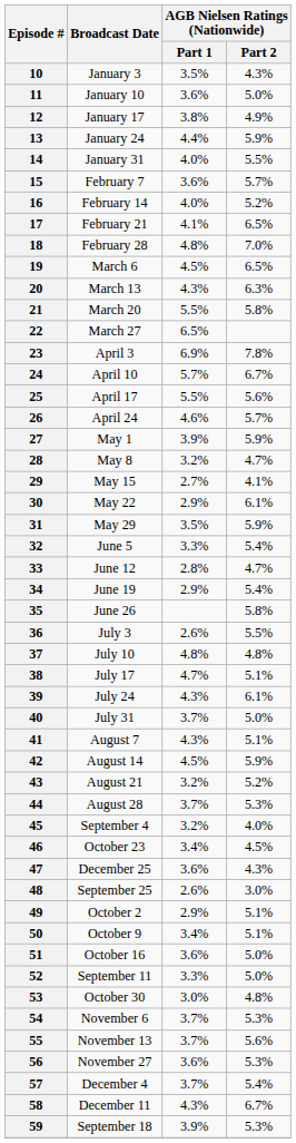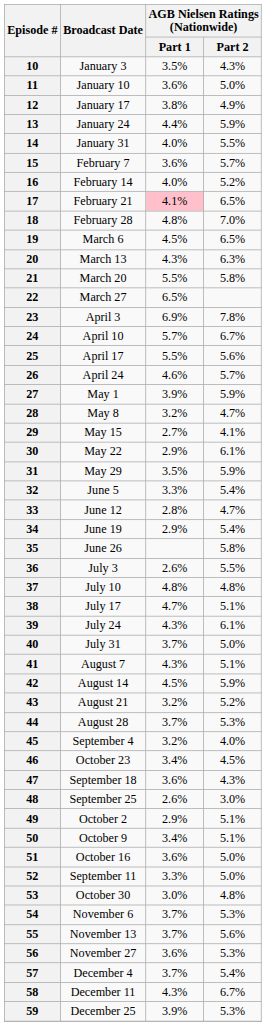 <table class="wikitable" style="text-align:center">
 <tr>
 <th rowspan="2">Episode #</th>
 <th rowspan="2">Broadcast Date</th>
 <th colspan="2">AGB Nielsen Ratings<br>(Nationwide)</th>
 </tr>
 <tr>
 <th>Part 1</th>
 <th>Part 2</th>
 </tr>
 <tr>
 <th>10</th>
 <td>January 3</td>
 <td>3.5%</td>
 <td>4.3%</td>
 </tr>
 <tr>
 <th>11</th>
 <td>January 10</td>
 <td>3.6%</td>
 <td>5.0%</td>
 </tr>
 <tr>
 <th>12</th>
 <td>January 17</td>
 <td>3.8%</td>
 <td>4.9%</td>
 </tr>
 <tr>
 <th>13</th>
 <td>January 24</td>
 <td>4.4%</td>
 <td>5.9%</td>
 </tr>
 <tr>
 <th>14</th>
 <td>January 31</td>
 <td>4.0%</td>
 <td>5.5%</td>
 </tr>
 <tr>
 <th>15</th>
 <td>February 7</td>
 <td>3.6%</td>
 <td>5.7%</td>
 </tr>
 <tr>
 <th>16</th>
 <td>February 14</td>
 <td>4.0%</td>
 <td>5.2%</td>
 </tr>
 <tr>
 <th>17</th>
 <td>February 21</td>
-<td>4.1%</td>
+<td style="background: pink;">4.1%</td>
 <td>6.5%</td>
 </tr>
 <tr>
 <th>18</th>
 <td>February 28</td>
 <td>4.8%</td>
 <td>7.0%</td>
 </tr>
 <tr>
 <th>19</th>
 <td>March 6</td>
 <td>4.5%</td>
 <td>6.5%</td>
 </tr>
 <tr>
 <th>20</th>
 <td>March 13</td>
 <td>4.3%</td>
 <td>6.3%</td>
 </tr>
 <tr>
 <th>21</th>
 <td>March 20</td>
 <td>5.5%</td>
 <td>5.8%</td>
 </tr>
 <tr>
 <th>22</th>
 <td>March 27</td>
 <td>6.5%</td>
 <td></td>
 </tr>
 <tr>
 <th>23</th>
 <td>April 3</td>
 <td>6.9%</td>
 <td>7.8%</td>
 </tr>
 <tr>
 <th>24</th>
 <td>April 10</td>
 <td>5.7%</td>
 <td>6.7%</td>
 </tr>
 <tr>
 <th>25</th>
 <td>April 17</td>
 <td>5.5%</td>
 <td>5.6%</td>
 </tr>
 <tr>
 <th>26</th>
 <td>April 24</td>
 <td>4.6%</td>
 <td>5.7%</td>
 </tr>
 <tr>
 <th>27</th>
 <td>May 1</td>
 <td>3.9%</td>
 <td>5.9%</td>
 </tr>
 <tr>
 <th>28</th>
 <td>May 8</td>
 <td>3.2%</td>
 <td>4.7%</td>
 </tr>
 <tr>
 <th>29</th>
 <td>May 15</td>
 <td>2.7%</td>
 <td>4.1%</td>
 </tr>
 <tr>
 <th>30</th>
 <td>May 22</td>
 <td>2.9%</td>
 <td>6.1%</td>
 </tr>
 <tr>
 <th>31</th>
 <td>May 29</td>
 <td>3.5%</td>
 <td>5.9%</td>
 </tr>
 <tr>
 <th>32</th>
 <td>June 5</td>
 <td>3.3%</td>
 <td>5.4%</td>
 </tr>
 <tr>
 <th>33</th>
 <td>June 12</td>
 <td>2.8%</td>
 <td>4.7%</td>
 </tr>
 <tr>
 <th>34</th>
 <td>June 19</td>
 <td>2.9%</td>
 <td>5.4%</td>
 </tr>
 <tr>
 <th>35</th>
 <td>June 26</td>
 <td></td>
 <td>5.8%</td>
 </tr>
 <tr>
 <th>36</th>
 <td>July 3</td>
 <td>2.6%</td>
 <td>5.5%</td>
 </tr>
 <tr>
 <th>37</th>
 <td>July 10</td>
 <td>4.8%</td>
 <td>4.8%</td>
 </tr>
 <tr>
 <th>38</th>
 <td>July 17</td>
 <td>4.7%</td>
 <td>5.1%</td>
 </tr>
 <tr>
 <th>39</th>
 <td>July 24</td>
 <td>4.3%</td>
 <td>6.1%</td>
 </tr>
 <tr>
 <th>40</th>
 <td>July 31</td>
 <td>3.7%</td>
 <td>5.0%</td>
 </tr>
 <tr>
 <th>41</th>
 <td>August 7</td>
 <td>4.3%</td>
 <td>5.1%</td>
 </tr>
 <tr>
 <th>42</th>
 <td>August 14</td>
 <td>4.5%</td>
 <td>5.9%</td>
 </tr>
 <tr>
 <th>43</th>
 <td>August 21</td>
 <td>3.2%</td>
 <td>5.2%</td>
 </tr>
 <tr>
 <th>44</th>
 <td>August 28</td>
 <td>3.7%</td>
 <td>5.3%</td>
 </tr>
 <tr>
 <th>45</th>
 <td>September 4</td>
 <td>3.2%</td>
 <td>4.0%</td>
 </tr>
 <tr>
 <th>46</th>
 <td>October 23</td>
 <td>3.4%</td>
 <td>4.5%</td>
 </tr>
 <tr>
 <th>47</th>
-<td>December 25</td>
+<td>September 18</td>
 <td>3.6%</td>
 <td>4.3%</td>
 </tr>
 <tr>
 <th>48</th>
 <td>September 25</td>
 <td>2.6%</td>
 <td>3.0%</td>
 </tr>
 <tr>
 <th>49</th>
 <td>October 2</td>
 <td>2.9%</td>
 <td>5.1%</td>
 </tr>
 <tr>
 <th>50</th>
 <td>October 9</td>
 <td>3.4%</td>
 <td>5.1%</td>
 </tr>
 <tr>
 <th>51</th>
 <td>October 16</td>
 <td>3.6%</td>
 <td>5.0%</td>
 </tr>
 <tr>
 <th>52</th>
 <td>September 11</td>
 <td>3.3%</td>
 <td>5.0%</td>
 </tr>
 <tr>
 <th>53</th>
 <td>October 30</td>
 <td>3.0%</td>
 <td>4.8%</td>
 </tr>
 <tr>
 <th>54</th>
 <td>November 6</td>
 <td>3.7%</td>
 <td>5.3%</td>
 </tr>
 <tr>
 <th>55</th>
 <td>November 13</td>
 <td>3.7%</td>
 <td>5.6%</td>
 </tr>
 <tr>
 <th>56</th>
 <td>November 27</td>
 <td>3.6%</td>
 <td>5.3%</td>
 </tr>
 <tr>
 <th>57</th>
 <td>December 4</td>
 <td>3.7%</td>
 <td>5.4%</td>
 </tr>
 <tr>
 <th>58</th>
 <td>December 11</td>
 <td>4.3%</td>
 <td>6.7%</td>
 </tr>
 <tr>
 <th>59</th>
-<td>September 18</td>
+<td>December 25</td>
 <td>3.9%</td>
 <td>5.3%</td>
 </tr>
 <tr>
 </tr>
 </table>
